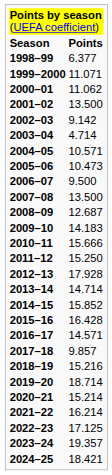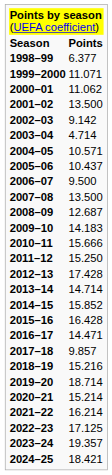 <table class="infobox">
 <tr>
 <td colspan="2" bgcolor="yellow"><strong>Points by season</strong><br>(<a href='#'>UEFA coefficient</a>)</td>
 </tr>
 <tr>
 <td><strong>Season</strong></td>
 <td><strong>Points</strong></td>
 </tr>
 <tr>
 <td><strong>1998–99</strong></td>
 <td>6.377</td>
 </tr>
 <tr>
 <td><strong>1999–2000</strong></td>
 <td>11.071</td>
 </tr>
 <tr>
 <td><strong>2000–01</strong></td>
 <td>11.062</td>
 </tr>
 <tr>
 <td><strong>2001–02</strong></td>
 <td>13.500</td>
 </tr>
 <tr>
 <td><strong>2002–03</strong></td>
 <td>9.142</td>
 </tr>
 <tr>
 <td><strong>2003–04</strong></td>
 <td>4.714</td>
 </tr>
 <tr>
 <td><strong>2004–05</strong></td>
 <td>10.571</td>
 </tr>
 <tr>
 <td><strong>2005–06</strong></td>
-<td>10.473</td>
+<td>10.437</td>
 </tr>
 <tr>
 <td><strong>2006–07</strong></td>
 <td>9.500</td>
 </tr>
 <tr>
 <td><strong>2007–08</strong></td>
 <td>13.500</td>
 </tr>
 <tr>
 <td><strong>2008–09</strong></td>
 <td>12.687</td>
 </tr>
 <tr>
 <td><strong>2009–10</strong></td>
 <td>14.183</td>
 </tr>
 <tr>
 <td><strong>2010–11</strong></td>
 <td>15.666</td>
 </tr>
 <tr>
 <td><strong>2011–12</strong></td>
 <td>15.250</td>
 </tr>
 <tr>
 <td><strong>2012–13</strong></td>
-<td>17.928</td>
+<td>17.428</td>
 </tr>
 <tr>
 <td><strong>2013–14</strong></td>
 <td>14.714</td>
 </tr>
 <tr>
 <td><strong>2014–15</strong></td>
 <td>15.852</td>
 </tr>
 <tr>
 <td><strong>2015–16</strong></td>
 <td>16.428</td>
 </tr>
 <tr>
 <td><strong>2016–17</strong></td>
-<td>14.571</td>
+<td>14.471</td>
 </tr>
 <tr>
 <td><strong>2017–18</strong></td>
 <td>9.857</td>
 </tr>
 <tr>
 <td><strong>2018–19</strong></td>
 <td>15.216</td>
 </tr>
 <tr>
 <td><strong>2019–20</strong></td>
 <td>18.714</td>
 </tr>
 <tr>
 <td><strong>2020–21</strong></td>
 <td>15.214</td>
 </tr>
 <tr>
 <td><strong>2021–22</strong></td>
 <td>16.214</td>
 </tr>
 <tr>
 <td><strong>2022–23</strong></td>
 <td>17.125</td>
 </tr>
 <tr>
 <td><strong>2023–24</strong></td>
 <td>19.357</td>
 </tr>
 <tr>
 <td><strong>2024–25</strong></td>
 <td>18.421</td>
 </tr>
 </table>
